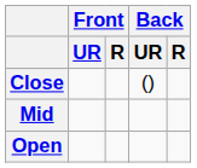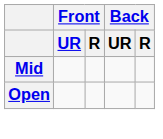 <table class="wikitable">
 <tr>
 <th></th>
 <th colspan="2"><a href='#'>Front</a></th>
 <th colspan="2"><a href='#'>Back</a></th>
 </tr>
 <tr class="small">
 <th></th>
 <th><a href='#'>UR</a></th>
 <th>R</th>
 <th>UR</th>
 <th>R</th>
-</tr>
-<tr style="text-align: center;">
-<th><a href='#'>Close</a></th>
-<td></td>
-<td></td>
-<td>()</td>
-<td></td>
 </tr>
 <tr style="text-align: center;">
 <th><a href='#'>Mid</a></th>
 <td></td>
 <td></td>
 <td></td>
 <td></td>
 </tr>
 <tr style="text-align: center;">
 <th><a href='#'>Open</a></th>
 <td></td>
 <td></td>
 <td></td>
 <td></td>
 </tr>
 </table>
